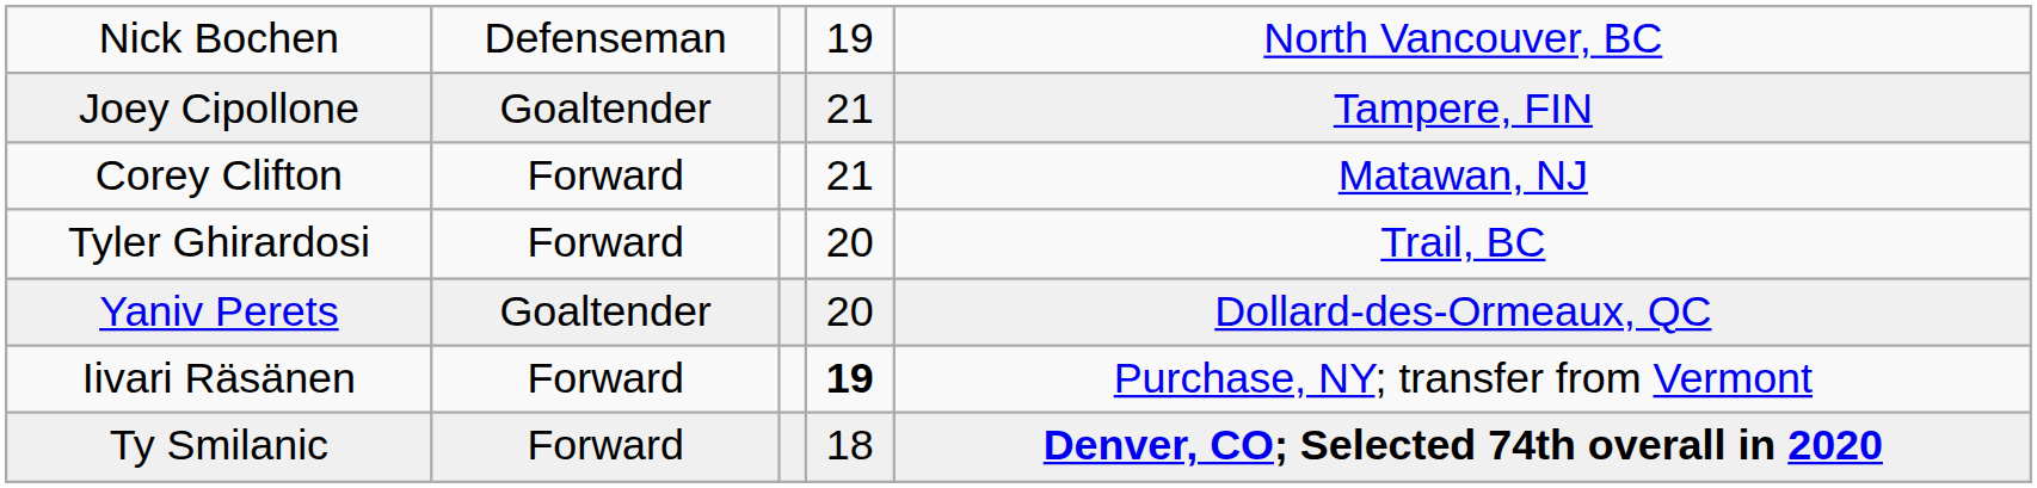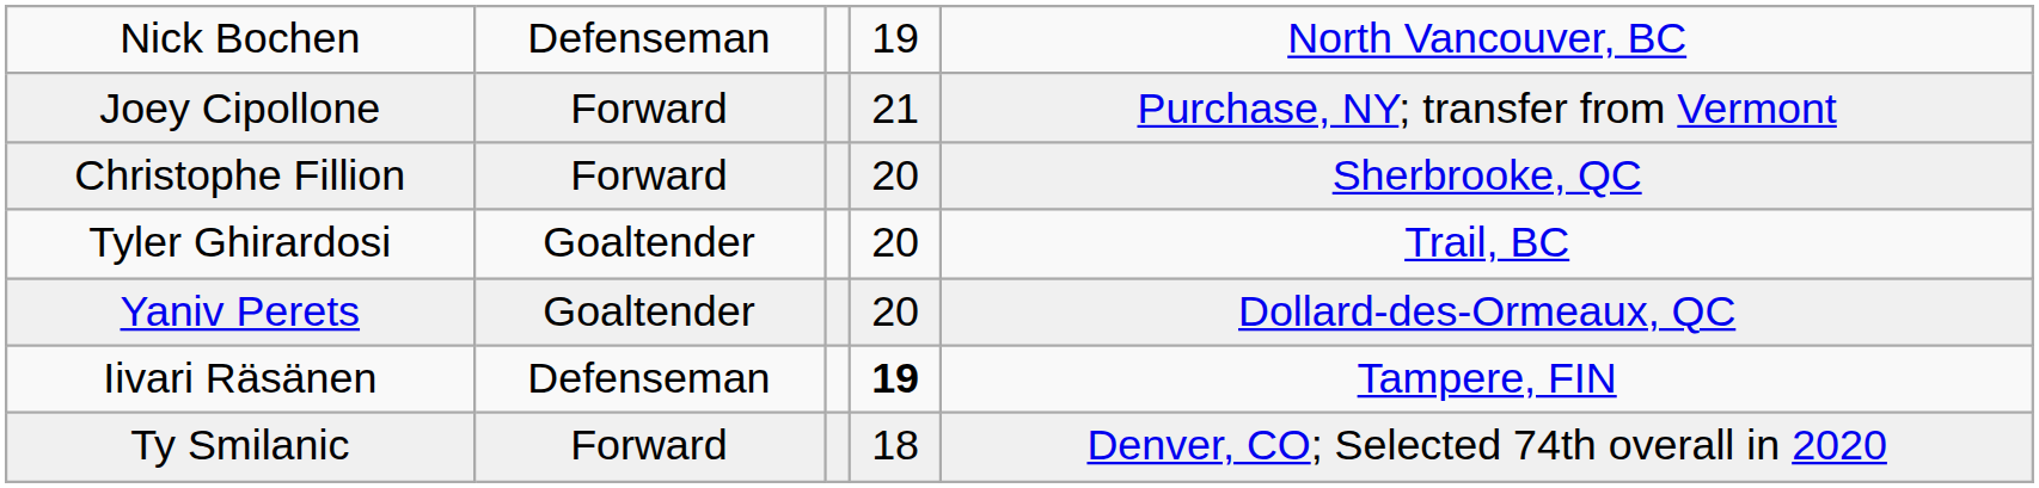 <table class="wikitable" width="60%">
 <tr align="center" bgcolor="">
 <td>Nick Bochen</td>
 <td>Defenseman</td>
 <td></td>
 <td>19</td>
 <td><a href='#'>North Vancouver, BC</a></td>
 </tr>
 <tr align="center" bgcolor="f0f0f0">
 <td>Joey Cipollone</td>
-<td>Goaltender</td>
-<td></td>
-<td>21</td>
-<td><a href='#'>Tampere, FIN</a></td>
-</tr>
-<tr align="center" bgcolor="">
-<td>Corey Clifton</td>
 <td>Forward</td>
 <td></td>
 <td>21</td>
-<td><a href='#'>Matawan, NJ</a></td>
+<td><a href='#'>Purchase, NY</a>; transfer from <a href='#'>Vermont</a></td>
+</tr>
+<tr align="center" bgcolor="f0f0f0">
+<td>Christophe Fillion</td>
+<td>Forward</td>
+<td></td>
+<td>20</td>
+<td><a href='#'>Sherbrooke, QC</a></td>
 </tr>
 <tr align="center" bgcolor="">
 <td>Tyler Ghirardosi</td>
-<td>Forward</td>
+<td>Goaltender</td>
 <td></td>
 <td>20</td>
 <td><a href='#'>Trail, BC</a></td>
 </tr>
 <tr align="center" bgcolor="f0f0f0">
 <td><a href='#'>Yaniv Perets</a></td>
 <td>Goaltender</td>
 <td></td>
 <td>20</td>
 <td><a href='#'>Dollard-des-Ormeaux, QC</a></td>
 </tr>
 <tr align="center" bgcolor="">
 <td>Iivari Räsänen</td>
-<td>Forward</td>
+<td>Defenseman</td>
 <td></td>
 <td><strong>19</strong></td>
-<td><a href='#'>Purchase, NY</a>; transfer from <a href='#'>Vermont</a></td>
+<td><a href='#'>Tampere, FIN</a></td>
 </tr>
 <tr align="center" bgcolor="f0f0f0">
 <td>Ty Smilanic</td>
 <td>Forward</td>
 <td></td>
 <td>18</td>
-<td><strong><a href='#'>Denver, CO</a>; Selected 74th overall in <a href='#'>2020</a></strong></td>
+<td><a href='#'>Denver, CO</a>; Selected 74th overall in <a href='#'>2020</a></td>
 </tr>
 </table>
